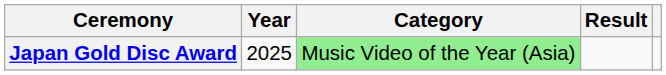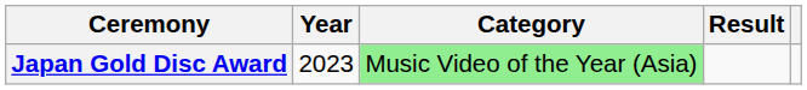 <table class="wikitable plainrowheaders">
 <tr>
 <th scope="col">Ceremony</th>
 <th scope="col">Year</th>
 <th scope="col">Category</th>
 <th scope="col">Result</th>
 <th scope="col" class="unsortable"></th>
 </tr>
 <tr>
 <th scope="row"><a href='#'>Japan Gold Disc Award</a></th>
-<td>2025</td>
+<td>2023</td>
 <td style="background: lightgreen;">Music Video of the Year (Asia)</td>
 <td></td>
 <td style="text-align:center"></td>
 </tr>
 </table>
